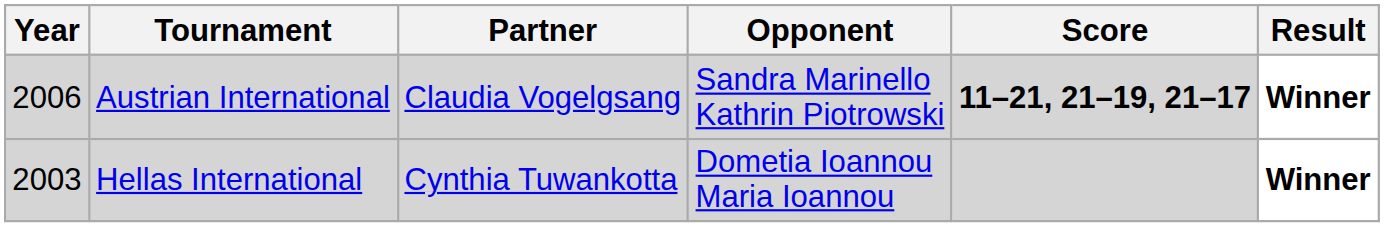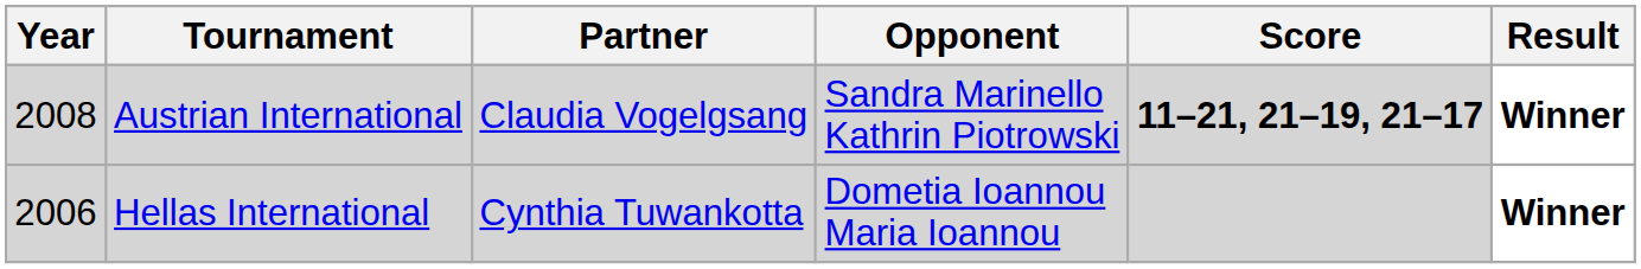 <table class="sortable wikitable" style="font-size: 90%;">
 <tr>
 <th>Year</th>
 <th>Tournament</th>
 <th>Partner</th>
 <th>Opponent</th>
 <th>Score</th>
 <th>Result</th>
 </tr>
 <tr style="background:#D5D5D5">
-<td align="center">2006</td>
+<td align="center">2008</td>
 <td align="left"><a href='#'>Austrian International</a></td>
 <td align="left"> <a href='#'>Claudia Vogelgsang</a></td>
 <td align="left"> <a href='#'>Sandra Marinello</a><br> <a href='#'>Kathrin Piotrowski</a></td>
 <td align="left"><strong>11–21, 21–19, 21–17</strong></td>
 <td style="text-align:left; background:white"> <strong>Winner</strong></td>
 </tr>
 <tr style="background:#D5D5D5">
-<td align="center">2003</td>
+<td align="center">2006</td>
 <td align="left"><a href='#'>Hellas International</a></td>
 <td align="left"> <a href='#'>Cynthia Tuwankotta</a></td>
 <td align="left"> <a href='#'>Dometia Ioannou</a><br> <a href='#'>Maria Ioannou</a></td>
 <td align="left"></td>
 <td style="text-align:left; background:white"> <strong>Winner</strong></td>
 </tr>
 </table>
